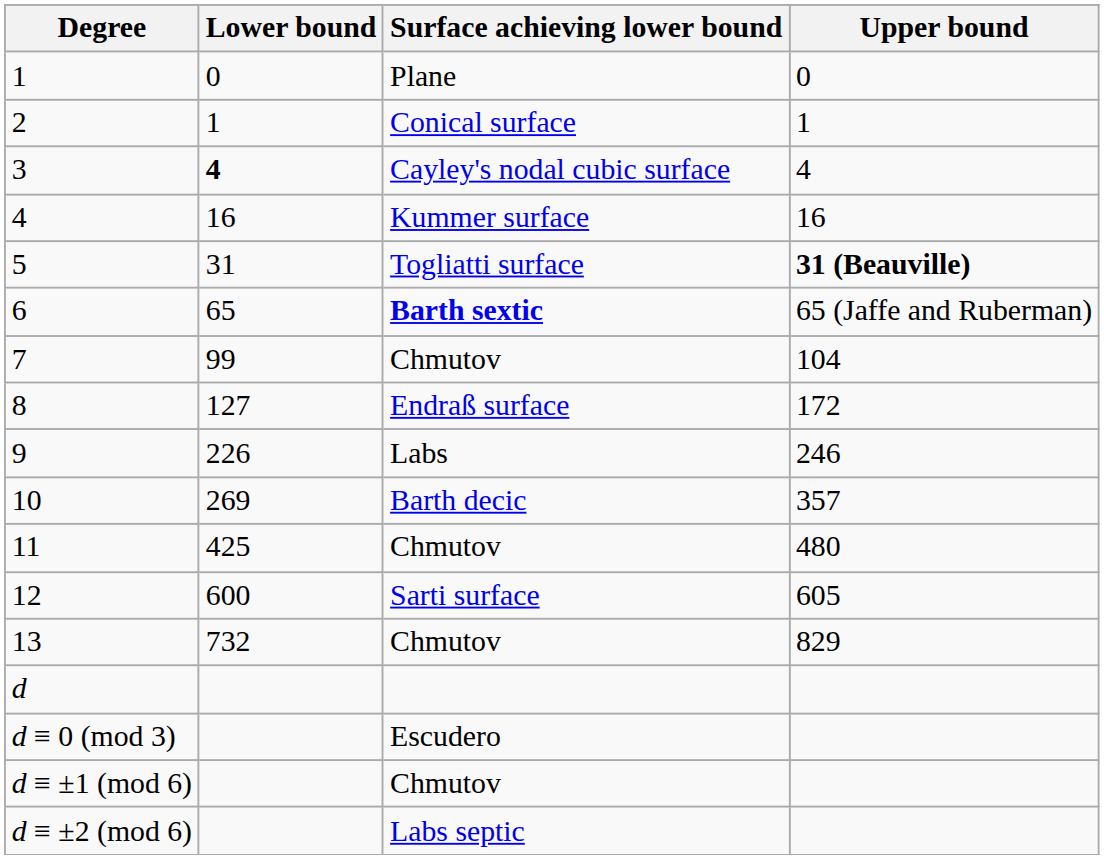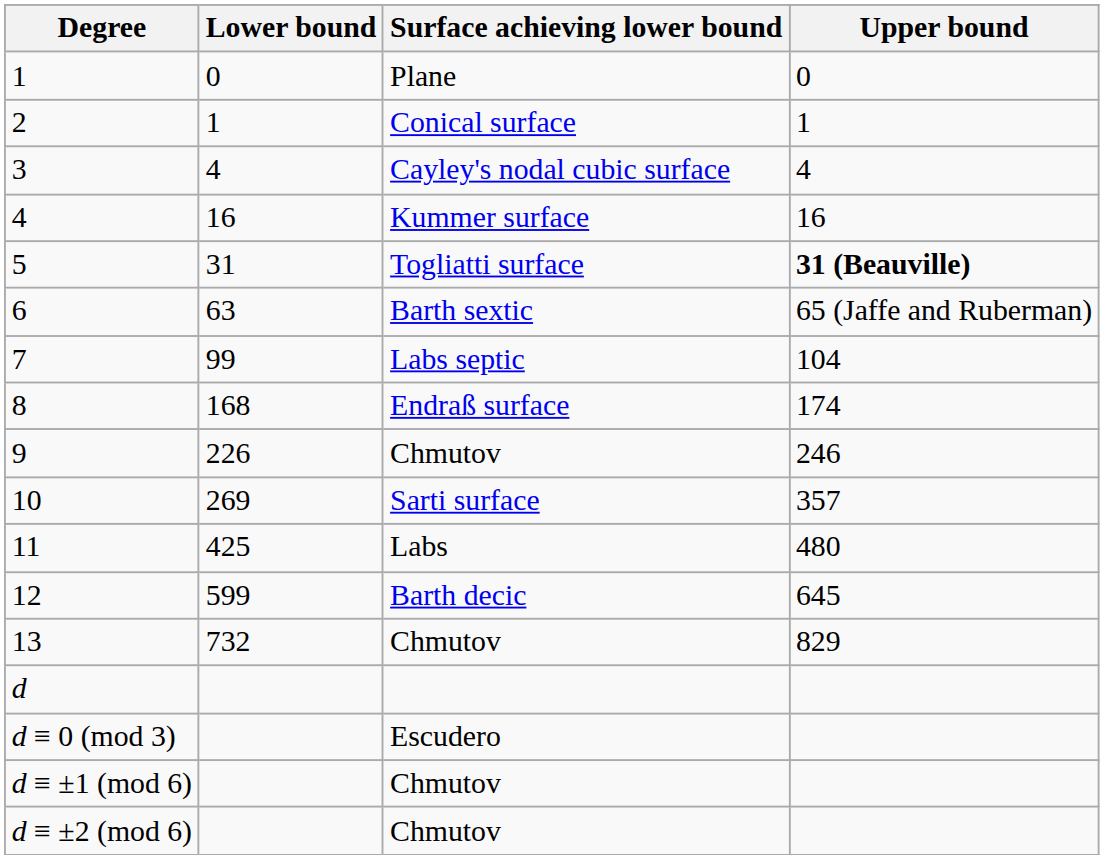 <table class="wikitable">
 <tr>
 <th>Degree</th>
 <th>Lower bound</th>
 <th>Surface achieving lower bound</th>
 <th>Upper bound</th>
 </tr>
 <tr>
 <td>1</td>
 <td>0</td>
 <td>Plane</td>
 <td>0</td>
 </tr>
 <tr>
 <td>2</td>
 <td>1</td>
 <td><a href='#'>Conical surface</a></td>
 <td>1</td>
 </tr>
 <tr>
 <td>3</td>
-<td><strong>4</strong></td>
+<td>4</td>
 <td><a href='#'>Cayley's nodal cubic surface</a></td>
 <td>4</td>
 </tr>
 <tr>
 <td>4</td>
 <td>16</td>
 <td><a href='#'>Kummer surface</a></td>
 <td>16</td>
 </tr>
 <tr>
 <td>5</td>
 <td>31</td>
 <td><a href='#'>Togliatti surface</a></td>
 <td><strong>31 (Beauville)</strong></td>
 </tr>
 <tr>
 <td>6</td>
-<td>65</td>
-<td><strong><a href='#'>Barth sextic</a></strong></td>
+<td>63</td>
+<td><a href='#'>Barth sextic</a></td>
 <td>65 (Jaffe and Ruberman)</td>
 </tr>
 <tr>
 <td>7</td>
 <td>99</td>
-<td>Chmutov</td>
+<td><a href='#'>Labs septic</a></td>
 <td>104</td>
 </tr>
 <tr>
 <td>8</td>
-<td>127</td>
+<td>168</td>
 <td><a href='#'>Endraß surface</a></td>
-<td>172</td>
+<td>174</td>
 </tr>
 <tr>
 <td>9</td>
 <td>226</td>
-<td>Labs</td>
+<td>Chmutov</td>
 <td>246</td>
 </tr>
 <tr>
 <td>10</td>
 <td>269</td>
-<td><a href='#'>Barth decic</a></td>
+<td><a href='#'>Sarti surface</a></td>
 <td>357</td>
 </tr>
 <tr>
 <td>11</td>
 <td>425</td>
-<td>Chmutov</td>
+<td>Labs</td>
 <td>480</td>
 </tr>
 <tr>
 <td>12</td>
-<td>600</td>
-<td><a href='#'>Sarti surface</a></td>
-<td>605</td>
+<td>599</td>
+<td><a href='#'>Barth decic</a></td>
+<td>645</td>
 </tr>
 <tr>
 <td>13</td>
 <td>732</td>
 <td>Chmutov</td>
 <td>829</td>
 </tr>
 <tr>
 <td><em>d</em></td>
 <td></td>
 <td></td>
 <td> </td>
 </tr>
 <tr>
 <td><em>d</em> ≡ 0 (mod 3)</td>
 <td></td>
 <td>Escudero</td>
 <td></td>
 </tr>
 <tr>
 <td><em>d</em> ≡ ±1 (mod 6)</td>
 <td></td>
 <td>Chmutov</td>
 <td></td>
 </tr>
 <tr>
 <td><em>d</em> ≡ ±2 (mod 6)</td>
 <td></td>
-<td><a href='#'>Labs septic</a></td>
+<td>Chmutov</td>
 <td></td>
 </tr>
 </table>
